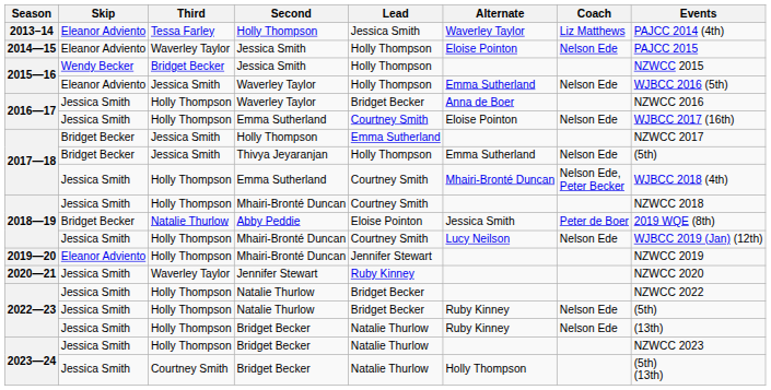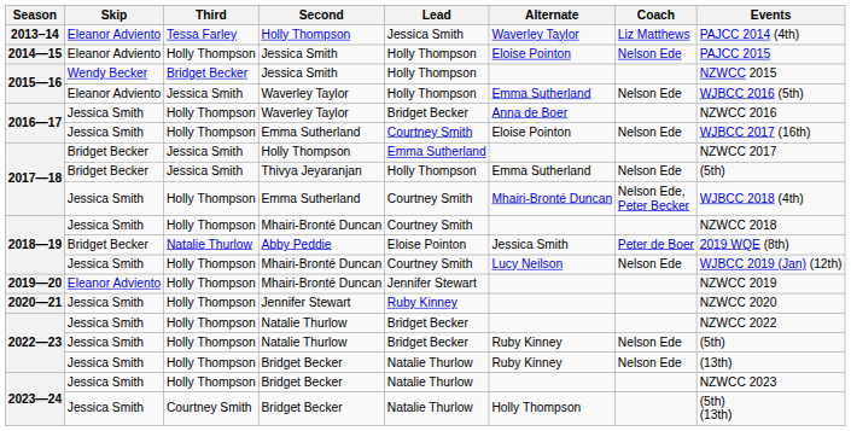 <table class="wikitable">
 <tr>
 <th scope="col">Season</th>
 <th scope="col">Skip</th>
 <th scope="col">Third</th>
 <th scope="col">Second</th>
 <th scope="col">Lead</th>
 <th scope="col">Alternate</th>
 <th scope="col">Coach</th>
 <th scope="col">Events</th>
 </tr>
 <tr>
 <th scope="row">2013–14</th>
 <td><a href='#'>Eleanor Adviento</a></td>
 <td><a href='#'>Tessa Farley</a></td>
 <td><a href='#'>Holly Thompson</a></td>
 <td>Jessica Smith</td>
 <td><a href='#'>Waverley Taylor</a></td>
 <td><a href='#'>Liz Matthews</a></td>
 <td><a href='#'>PAJCC 2014</a> (4th)</td>
 </tr>
 <tr>
 <th scope="row">2014—15</th>
 <td>Eleanor Adviento</td>
-<td>Waverley Taylor</td>
+<td>Holly Thompson</td>
 <td>Jessica Smith</td>
 <td>Holly Thompson</td>
 <td><a href='#'>Eloise Pointon</a></td>
 <td><a href='#'>Nelson Ede</a></td>
 <td><a href='#'>PAJCC 2015</a> </td>
 </tr>
 <tr>
 <th scope="row" rowspan="2">2015—16</th>
 <td><a href='#'>Wendy Becker</a></td>
 <td><a href='#'>Bridget Becker</a></td>
 <td>Jessica Smith</td>
 <td>Holly Thompson</td>
 <td></td>
 <td></td>
 <td><a href='#'>NZWCC</a> 2015 </td>
 </tr>
 <tr>
 <td>Eleanor Adviento</td>
 <td>Jessica Smith</td>
 <td>Waverley Taylor</td>
 <td>Holly Thompson</td>
 <td><a href='#'>Emma Sutherland</a></td>
 <td>Nelson Ede</td>
 <td><a href='#'>WJBCC 2016</a> (5th)</td>
 </tr>
 <tr>
 <th scope="row" rowspan="2">2016—17</th>
 <td>Jessica Smith</td>
 <td>Holly Thompson</td>
 <td>Waverley Taylor</td>
 <td>Bridget Becker</td>
 <td><a href='#'>Anna de Boer</a></td>
 <td></td>
 <td>NZWCC 2016 </td>
 </tr>
 <tr>
 <td>Jessica Smith</td>
 <td>Holly Thompson</td>
 <td>Emma Sutherland</td>
 <td><a href='#'>Courtney Smith</a></td>
 <td>Eloise Pointon</td>
 <td>Nelson Ede</td>
 <td><a href='#'>WJBCC 2017</a> (16th)</td>
 </tr>
 <tr>
 <th scope="row" rowspan=3>2017—18</th>
 <td>Bridget Becker</td>
 <td>Jessica Smith</td>
 <td>Holly Thompson</td>
 <td><a href='#'>Emma Sutherland</a></td>
 <td></td>
 <td></td>
 <td>NZWCC 2017 </td>
 </tr>
 <tr>
 <td>Bridget Becker</td>
 <td>Jessica Smith</td>
 <td>Thivya Jeyaranjan</td>
 <td>Holly Thompson</td>
 <td>Emma Sutherland</td>
 <td>Nelson Ede</td>
 <td> (5th)</td>
 </tr>
 <tr>
 <td>Jessica Smith</td>
 <td>Holly Thompson</td>
 <td>Emma Sutherland</td>
 <td>Courtney Smith</td>
 <td><a href='#'>Mhairi-Bronté Duncan</a></td>
 <td>Nelson Ede,<br><a href='#'>Peter Becker</a></td>
 <td><a href='#'>WJBCC 2018</a> (4th)</td>
 </tr>
 <tr>
 <th scope="row" rowspan="3">2018—19</th>
 <td>Jessica Smith</td>
 <td>Holly Thompson</td>
 <td>Mhairi-Bronté Duncan</td>
 <td>Courtney Smith</td>
 <td></td>
 <td></td>
 <td>NZWCC 2018 </td>
 </tr>
 <tr>
 <td>Bridget Becker</td>
 <td><a href='#'>Natalie Thurlow</a></td>
 <td><a href='#'>Abby Peddie</a></td>
 <td>Eloise Pointon</td>
 <td>Jessica Smith</td>
 <td><a href='#'>Peter de Boer</a></td>
 <td><a href='#'>2019 WQE</a> (8th)</td>
 </tr>
 <tr>
 <td>Jessica Smith</td>
 <td>Holly Thompson</td>
 <td>Mhairi-Bronté Duncan</td>
 <td>Courtney Smith</td>
 <td><a href='#'>Lucy Neilson</a></td>
 <td>Nelson Ede</td>
 <td><a href='#'>WJBCC 2019 (Jan)</a> (12th)</td>
 </tr>
 <tr>
 <th scope="row">2019—20</th>
 <td><a href='#'>Eleanor Adviento</a></td>
 <td>Holly Thompson</td>
 <td>Mhairi-Bronté Duncan</td>
 <td>Jennifer Stewart</td>
 <td></td>
 <td></td>
 <td>NZWCC 2019 </td>
 </tr>
 <tr>
 <th scope="row">2020—21</th>
 <td>Jessica Smith</td>
-<td>Waverley Taylor</td>
+<td>Holly Thompson</td>
 <td>Jennifer Stewart</td>
 <td><a href='#'>Ruby Kinney</a></td>
 <td></td>
 <td></td>
 <td>NZWCC 2020 </td>
 </tr>
 <tr>
 <th scope="row" rowspan="3">2022—23</th>
 <td>Jessica Smith</td>
 <td>Holly Thompson</td>
 <td>Natalie Thurlow</td>
 <td>Bridget Becker</td>
 <td></td>
 <td></td>
 <td>NZWCC 2022 </td>
 </tr>
 <tr>
 <td>Jessica Smith</td>
 <td>Holly Thompson</td>
 <td>Natalie Thurlow</td>
 <td>Bridget Becker</td>
 <td>Ruby Kinney</td>
 <td>Nelson Ede</td>
 <td> (5th)</td>
 </tr>
 <tr>
 <td>Jessica Smith</td>
 <td>Holly Thompson</td>
 <td>Bridget Becker</td>
 <td>Natalie Thurlow</td>
 <td>Ruby Kinney</td>
 <td>Nelson Ede</td>
 <td> (13th)</td>
 </tr>
 <tr>
 <th scope="row" rowspan="3">2023—24</th>
 <td>Jessica Smith</td>
 <td>Holly Thompson</td>
 <td>Bridget Becker</td>
 <td>Natalie Thurlow</td>
 <td></td>
 <td></td>
 <td>NZWCC 2023 </td>
 </tr>
 <tr>
 <td>Jessica Smith</td>
 <td>Courtney Smith</td>
 <td>Bridget Becker</td>
 <td>Natalie Thurlow</td>
 <td>Holly Thompson</td>
 <td></td>
 <td> (5th) <br>  (13th)</td>
 </tr>
 </table>
